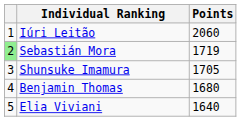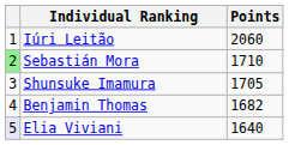 <table class="wikitable col3right">
 <tr>
 <th></th>
 <th style="width:190px; white-space:nowrap;">Individual Ranking</th>
 <th style="width:20px;">Points</th>
 </tr>
 <tr>
 <td>1</td>
 <td> <a href='#'>Iúri Leitão</a></td>
 <td>2060</td>
 </tr>
 <tr>
 <td style="background: lightgreen;">2</td>
 <td> <a href='#'>Sebastián Mora</a></td>
-<td>1719</td>
+<td>1710</td>
 </tr>
 <tr>
 <td>3</td>
 <td> <a href='#'>Shunsuke Imamura</a></td>
 <td>1705</td>
 </tr>
 <tr>
 <td>4</td>
 <td> <a href='#'>Benjamin Thomas</a></td>
-<td>1680</td>
+<td>1682</td>
 </tr>
 <tr>
-<td>5</td>
+<td style="background: lavender;">5</td>
 <td> <a href='#'>Elia Viviani</a></td>
 <td>1640</td>
 </tr>
 </table>
